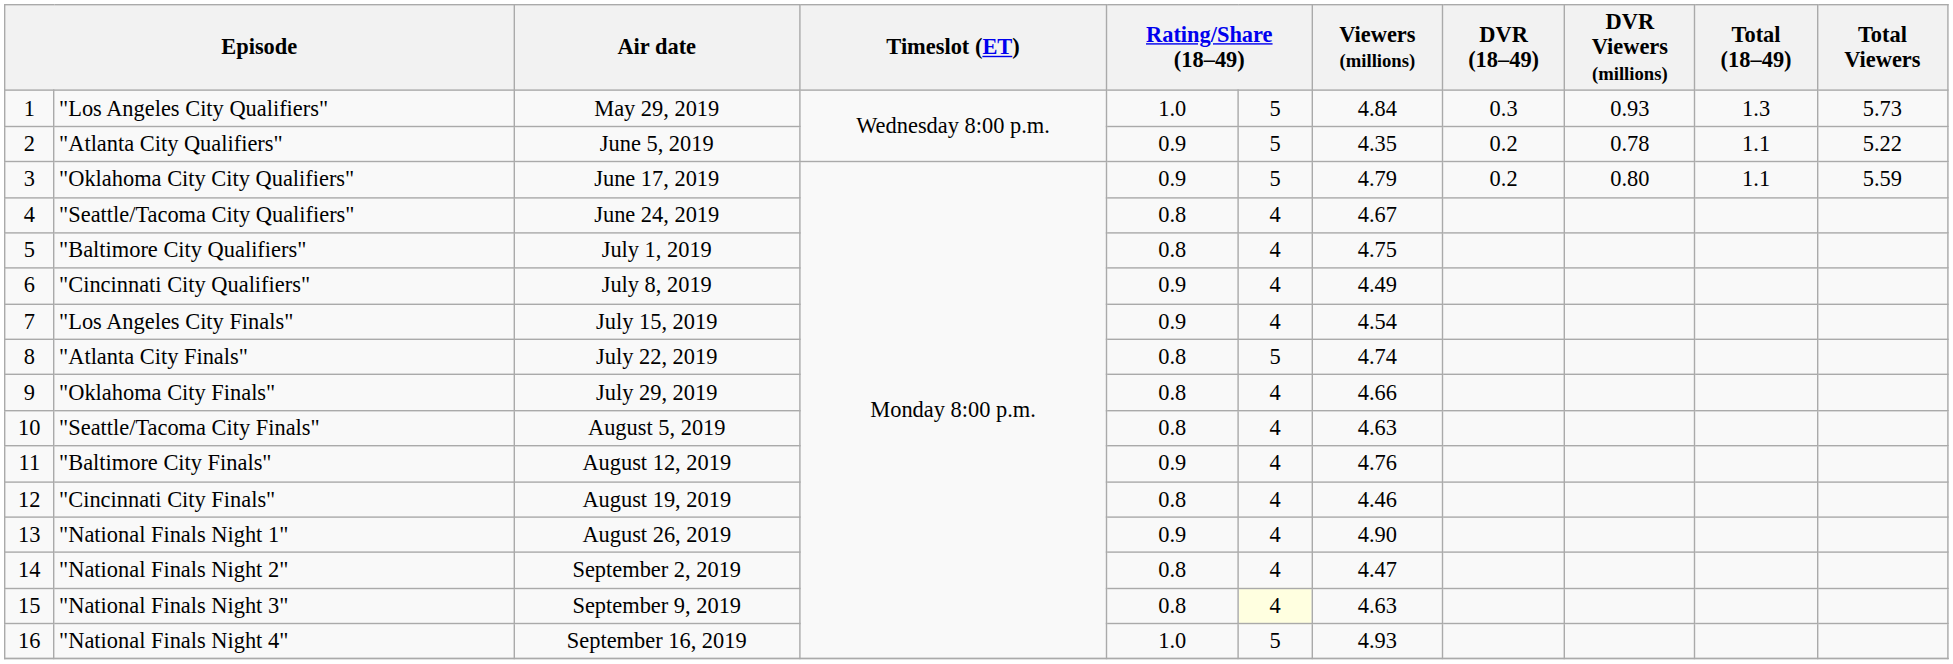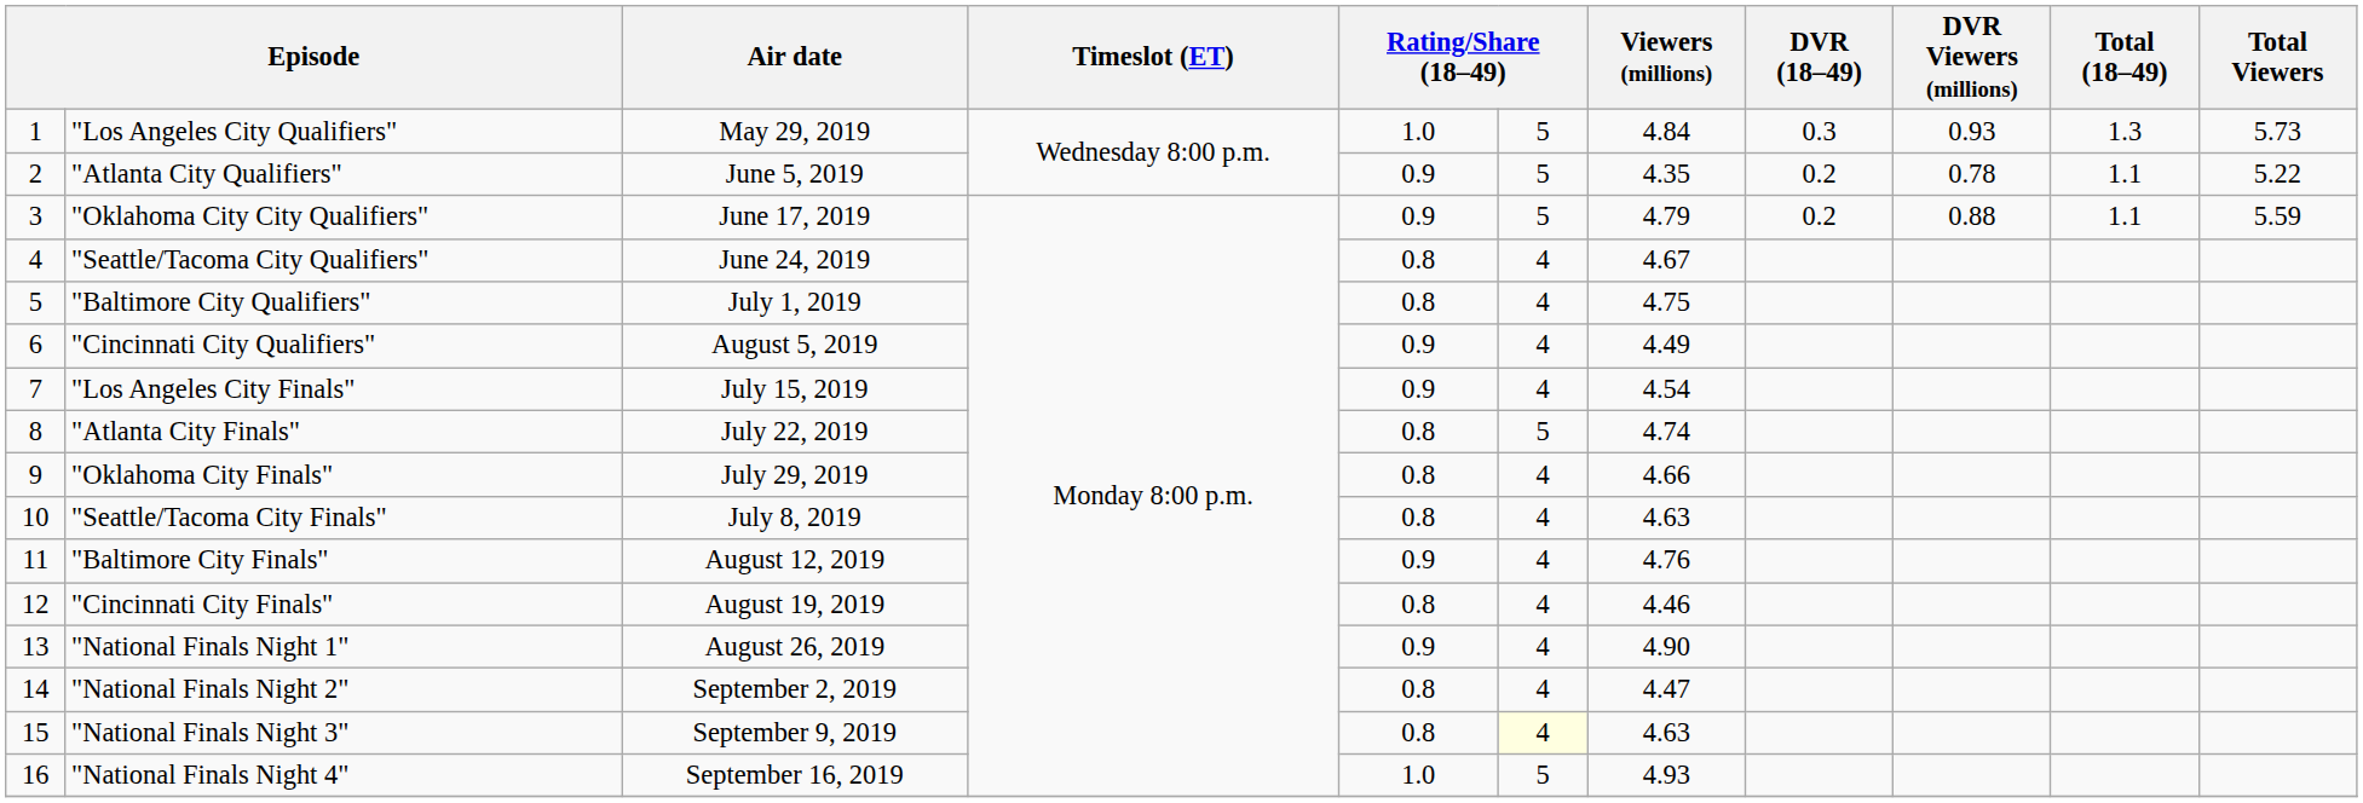 <table class="wikitable" style="text-align:center; width: 70%">
 <tr>
 <th colspan="2">Episode</th>
 <th>Air date</th>
 <th>Timeslot (<a href='#'>ET</a>)</th>
 <th colspan=2><a href='#'>Rating/Share</a><br>(18–49)</th>
 <th>Viewers<br><small>(millions)</small></th>
 <th>DVR<br>(18–49)</th>
 <th>DVR<br>Viewers<br><small>(millions)</small></th>
 <th>Total<br>(18–49)</th>
 <th>Total<br>Viewers</th>
 </tr>
 <tr>
 <td>1</td>
 <td style="text-align:left;">"Los Angeles City Qualifiers"</td>
 <td>May 29, 2019</td>
 <td rowspan="2">Wednesday 8:00 p.m.</td>
 <td>1.0</td>
 <td>5</td>
 <td>4.84</td>
 <td>0.3</td>
 <td>0.93</td>
 <td>1.3</td>
 <td>5.73</td>
 </tr>
 <tr>
 <td>2</td>
 <td style="text-align:left;">"Atlanta City Qualifiers"</td>
 <td>June 5, 2019</td>
 <td>0.9</td>
 <td>5</td>
 <td>4.35</td>
 <td>0.2</td>
 <td>0.78</td>
 <td>1.1</td>
 <td>5.22</td>
 </tr>
 <tr>
 <td>3</td>
 <td style="text-align:left;">"Oklahoma City City Qualifiers"</td>
 <td>June 17, 2019</td>
 <td rowspan="14">Monday 8:00 p.m.</td>
 <td>0.9</td>
 <td>5</td>
 <td>4.79</td>
 <td>0.2</td>
-<td>0.80</td>
+<td>0.88</td>
 <td>1.1</td>
 <td>5.59</td>
 </tr>
 <tr>
 <td>4</td>
 <td style="text-align:left;">"Seattle/Tacoma City Qualifiers"</td>
 <td>June 24, 2019</td>
 <td>0.8</td>
 <td>4</td>
 <td>4.67</td>
 <td></td>
 <td></td>
 <td></td>
 <td></td>
 </tr>
 <tr>
 <td>5</td>
 <td style="text-align:left;">"Baltimore City Qualifiers"</td>
 <td>July 1, 2019</td>
 <td>0.8</td>
 <td>4</td>
 <td>4.75</td>
 <td></td>
 <td></td>
 <td></td>
 <td></td>
 </tr>
 <tr>
 <td>6</td>
 <td style="text-align:left;">"Cincinnati City Qualifiers"</td>
-<td>July 8, 2019</td>
+<td>August 5, 2019</td>
 <td>0.9</td>
 <td>4</td>
 <td>4.49</td>
 <td></td>
 <td></td>
 <td></td>
 <td></td>
 </tr>
 <tr>
 <td>7</td>
 <td style="text-align:left;">"Los Angeles City Finals"</td>
 <td>July 15, 2019</td>
 <td>0.9</td>
 <td>4</td>
 <td>4.54</td>
 <td></td>
 <td></td>
 <td></td>
 <td></td>
 </tr>
 <tr>
 <td>8</td>
 <td style="text-align:left;">"Atlanta City Finals"</td>
 <td>July 22, 2019</td>
 <td>0.8</td>
 <td>5</td>
 <td>4.74</td>
 <td></td>
 <td></td>
 <td></td>
 <td></td>
 </tr>
 <tr>
 <td>9</td>
 <td style="text-align:left;">"Oklahoma City Finals"</td>
 <td>July 29, 2019</td>
 <td>0.8</td>
 <td>4</td>
 <td>4.66</td>
 <td></td>
 <td></td>
 <td></td>
 <td></td>
 </tr>
 <tr>
 <td>10</td>
 <td style="text-align:left;">"Seattle/Tacoma City Finals"</td>
-<td>August 5, 2019</td>
+<td>July 8, 2019</td>
 <td>0.8</td>
 <td>4</td>
 <td>4.63</td>
 <td></td>
 <td></td>
 <td></td>
 <td></td>
 </tr>
 <tr>
 <td>11</td>
 <td style="text-align:left;">"Baltimore City Finals"</td>
 <td>August 12, 2019</td>
 <td>0.9</td>
 <td>4</td>
 <td>4.76</td>
 <td></td>
 <td></td>
 <td></td>
 <td></td>
 </tr>
 <tr>
 <td>12</td>
 <td style="text-align:left;">"Cincinnati City Finals"</td>
 <td>August 19, 2019</td>
 <td>0.8</td>
 <td>4</td>
 <td>4.46</td>
 <td></td>
 <td></td>
 <td></td>
 <td></td>
 </tr>
 <tr>
 <td>13</td>
 <td style="text-align:left;">"National Finals Night 1"</td>
 <td>August 26, 2019</td>
 <td>0.9</td>
 <td>4</td>
 <td>4.90</td>
 <td></td>
 <td></td>
 <td></td>
 <td></td>
 </tr>
 <tr>
 <td>14</td>
 <td style="text-align:left;">"National Finals Night 2"</td>
 <td>September 2, 2019</td>
 <td>0.8</td>
 <td>4</td>
 <td>4.47</td>
 <td></td>
 <td></td>
 <td></td>
 <td></td>
 </tr>
 <tr>
 <td>15</td>
 <td style="text-align:left;">"National Finals Night 3"</td>
 <td>September 9, 2019</td>
 <td>0.8</td>
 <td style="background: lightyellow;">4</td>
 <td>4.63</td>
 <td></td>
 <td></td>
 <td></td>
 <td></td>
 </tr>
 <tr>
 <td>16</td>
 <td style="text-align:left;">"National Finals Night 4"</td>
 <td>September 16, 2019</td>
 <td>1.0</td>
 <td>5</td>
 <td>4.93</td>
 <td></td>
 <td></td>
 <td></td>
 <td></td>
 </tr>
 <tr>
 </tr>
 </table>
